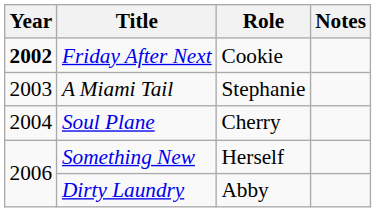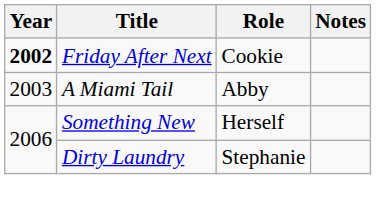 <table class="wikitable plainrowheaders sortable" style="margin-right: 0;">
 <tr>
 <th>Year</th>
 <th>Title</th>
 <th>Role</th>
 <th>Notes</th>
 </tr>
 <tr>
 <td><strong>2002</strong></td>
 <td><em><a href='#'>Friday After Next</a></em></td>
 <td>Cookie</td>
 <td></td>
 </tr>
 <tr>
 <td>2003</td>
 <td><em>A Miami Tail</em></td>
-<td>Stephanie</td>
-<td></td>
-</tr>
-<tr>
-<td>2004</td>
-<td><em><a href='#'>Soul Plane</a></em></td>
-<td>Cherry</td>
+<td>Abby</td>
 <td></td>
 </tr>
 <tr>
 <td rowspan=2>2006</td>
 <td><em><a href='#'>Something New</a></em></td>
 <td>Herself</td>
 <td></td>
 </tr>
 <tr>
 <td><em><a href='#'>Dirty Laundry</a></em></td>
-<td>Abby</td>
+<td>Stephanie</td>
 <td></td>
 </tr>
 </table>
